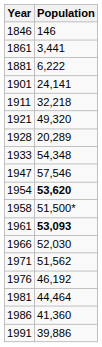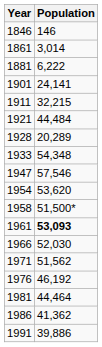 <table class="wikitable">
 <tr>
 <th>Year</th>
 <th>Population</th>
 </tr>
 <tr>
 <td>1846</td>
 <td>146</td>
 </tr>
 <tr>
 <td>1861</td>
-<td>3,441</td>
+<td>3,014</td>
 </tr>
 <tr>
 <td>1881</td>
 <td>6,222</td>
 </tr>
 <tr>
 <td>1901</td>
 <td>24,141</td>
 </tr>
 <tr>
 <td>1911</td>
-<td>32,218</td>
+<td>32,215</td>
 </tr>
 <tr>
 <td>1921</td>
-<td>49,320</td>
+<td>44,484</td>
 </tr>
 <tr>
 <td>1928</td>
 <td>20,289</td>
 </tr>
 <tr>
 <td>1933</td>
 <td>54,348</td>
 </tr>
 <tr>
 <td>1947</td>
 <td>57,546</td>
 </tr>
 <tr>
 <td>1954</td>
-<td><strong>53,620</strong></td>
+<td>53,620</td>
 </tr>
 <tr>
 <td>1958</td>
 <td>51,500*</td>
 </tr>
 <tr>
 <td>1961</td>
 <td><strong>53,093</strong></td>
 </tr>
 <tr>
 <td>1966</td>
 <td>52,030</td>
 </tr>
 <tr>
 <td>1971</td>
 <td>51,562</td>
 </tr>
 <tr>
 <td>1976</td>
 <td>46,192</td>
 </tr>
 <tr>
 <td>1981</td>
 <td>44,464</td>
 </tr>
 <tr>
 <td>1986</td>
-<td>41,360</td>
+<td>41,362</td>
 </tr>
 <tr>
 <td>1991</td>
 <td>39,886</td>
 </tr>
 </table>
